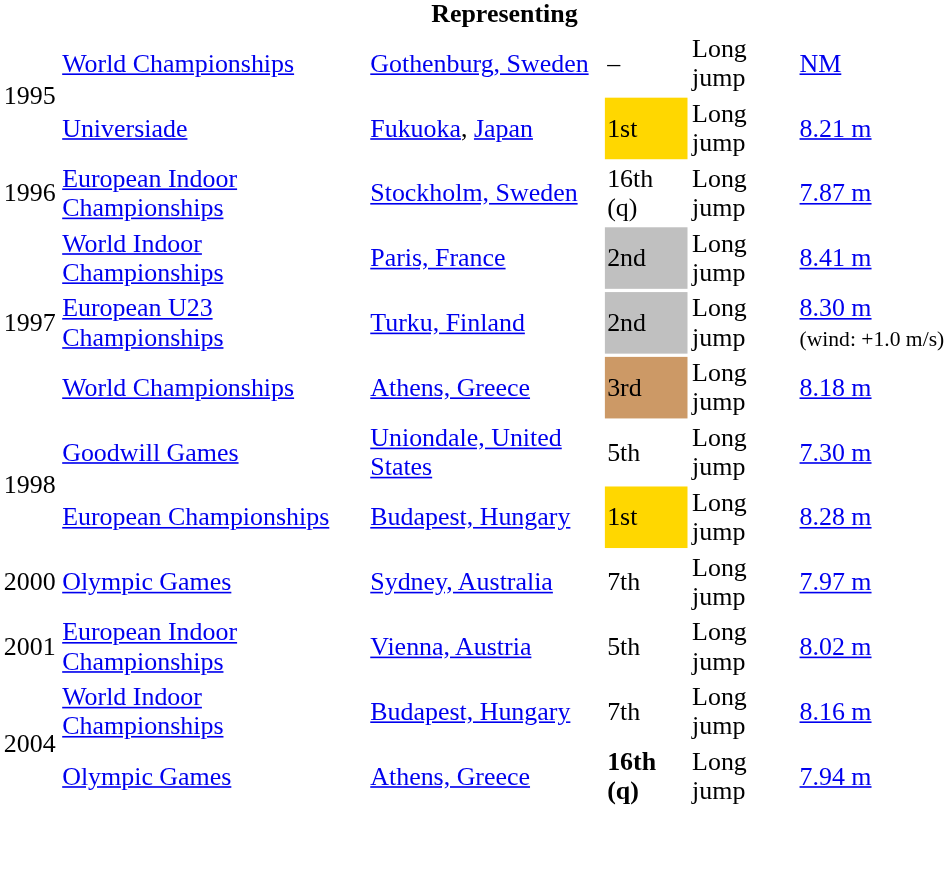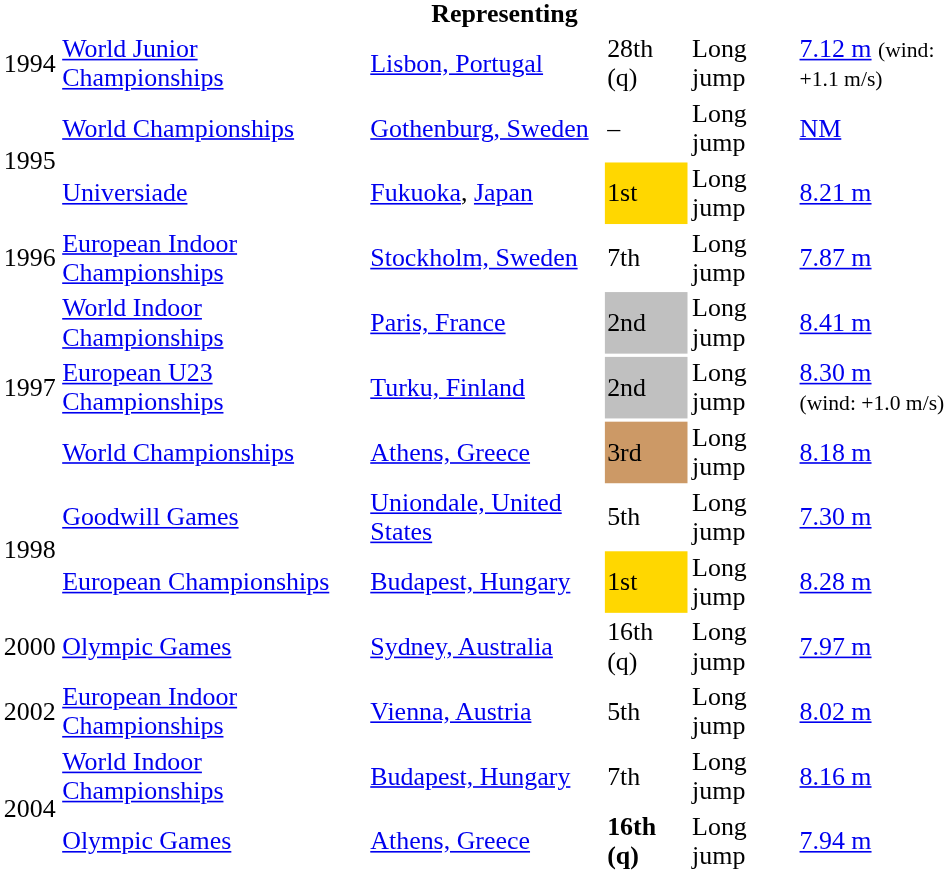 <table>
 <tr>
 <th colspan="6">Representing </th>
+</tr>
+<tr>
+<td>1994</td>
+<td><a href='#'>World Junior Championships</a></td>
+<td><a href='#'>Lisbon, Portugal</a></td>
+<td>28th (q)</td>
+<td>Long jump</td>
+<td><a href='#'>7.12 m</a>  <small>(wind: +1.1 m/s)</small></td>
 </tr>
 <tr>
 <td rowspan=2>1995</td>
 <td><a href='#'>World Championships</a></td>
 <td><a href='#'>Gothenburg, Sweden</a></td>
 <td>–</td>
 <td>Long jump</td>
 <td><a href='#'>NM</a></td>
 </tr>
 <tr>
 <td><a href='#'>Universiade</a></td>
 <td><a href='#'>Fukuoka</a>, <a href='#'>Japan</a></td>
 <td bgcolor="gold">1st</td>
 <td>Long jump</td>
 <td><a href='#'>8.21 m</a></td>
 </tr>
 <tr>
 <td>1996</td>
 <td><a href='#'>European Indoor Championships</a></td>
 <td><a href='#'>Stockholm, Sweden</a></td>
-<td>16th (q)</td>
+<td>7th</td>
 <td>Long jump</td>
 <td><a href='#'>7.87 m</a></td>
 </tr>
 <tr>
 <td rowspan=3>1997</td>
 <td><a href='#'>World Indoor Championships</a></td>
 <td><a href='#'>Paris, France</a></td>
 <td bgcolor="silver">2nd</td>
 <td>Long jump</td>
 <td><a href='#'>8.41 m</a></td>
 </tr>
 <tr>
 <td><a href='#'>European U23 Championships</a></td>
 <td><a href='#'>Turku, Finland</a></td>
 <td bgcolor="silver">2nd</td>
 <td>Long jump</td>
 <td><a href='#'>8.30 m</a> <small>(wind: +1.0 m/s)</small></td>
 </tr>
 <tr>
 <td><a href='#'>World Championships</a></td>
 <td><a href='#'>Athens, Greece</a></td>
 <td bgcolor="cc9966">3rd</td>
 <td>Long jump</td>
 <td><a href='#'>8.18 m</a></td>
 </tr>
 <tr>
 <td rowspan=2>1998</td>
 <td><a href='#'>Goodwill Games</a></td>
 <td><a href='#'>Uniondale, United States</a></td>
 <td>5th</td>
 <td>Long jump</td>
 <td><a href='#'>7.30 m</a></td>
 </tr>
 <tr>
 <td><a href='#'>European Championships</a></td>
 <td><a href='#'>Budapest, Hungary</a></td>
 <td bgcolor="gold">1st</td>
 <td>Long jump</td>
 <td><a href='#'>8.28 m</a></td>
 </tr>
 <tr>
 <td>2000</td>
 <td><a href='#'>Olympic Games</a></td>
 <td><a href='#'>Sydney, Australia</a></td>
-<td>7th</td>
+<td>16th (q)</td>
 <td>Long jump</td>
 <td><a href='#'>7.97 m</a></td>
 </tr>
 <tr>
-<td>2001</td>
+<td>2002</td>
 <td><a href='#'>European Indoor Championships</a></td>
 <td><a href='#'>Vienna, Austria</a></td>
 <td>5th</td>
 <td>Long jump</td>
 <td><a href='#'>8.02 m</a></td>
 </tr>
 <tr>
 <td rowspan=2>2004</td>
 <td><a href='#'>World Indoor Championships</a></td>
 <td><a href='#'>Budapest, Hungary</a></td>
 <td>7th</td>
 <td>Long jump</td>
 <td><a href='#'>8.16 m</a></td>
 </tr>
 <tr>
 <td><a href='#'>Olympic Games</a></td>
 <td><a href='#'>Athens, Greece</a></td>
 <td><strong>16th (q)</strong></td>
 <td>Long jump</td>
 <td><a href='#'>7.94 m</a></td>
 </tr>
 </table>
